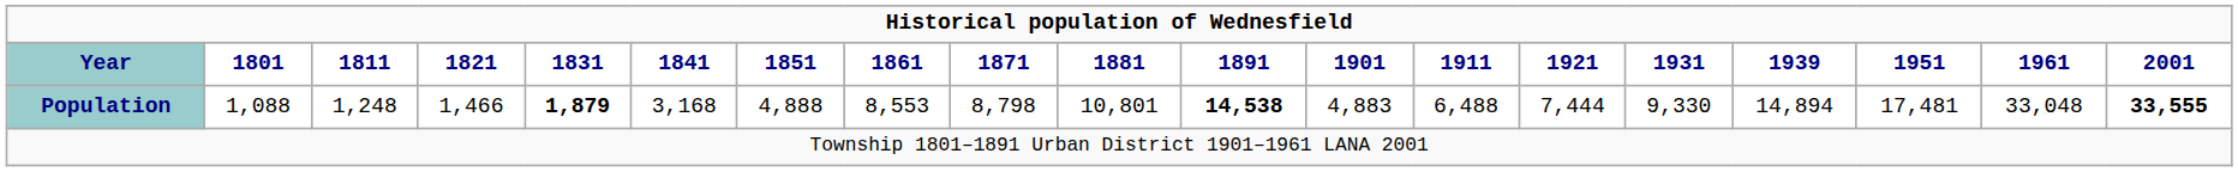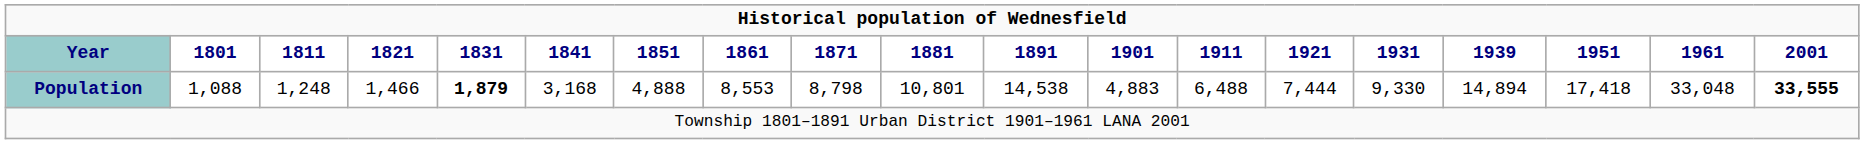 <table class="wikitable" style="font-size:85%;width:90%;border:0px;text-align:center;line-height:120%;margin:1em auto;">
 <tr>
 <td colspan="19" style="text-align:center;"><strong>Historical population of Wednesfield</strong></td>
 </tr>
 <tr>
 <th style="background: #99CCCC; color: #000080" height="17">Year</th>
 <th style="background: #FFFFFF; color:#000080;">1801</th>
 <th style="background: #FFFFFF; color:#000080;">1811</th>
 <th style="background: #FFFFFF; color:#000080;">1821</th>
 <th style="background: #FFFFFF; color:#000080;">1831</th>
 <th style="background: #FFFFFF; color:#000080;">1841</th>
 <th style="background: #FFFFFF; color:#000080;">1851</th>
 <th style="background: #FFFFFF; color:#000080;">1861</th>
 <th style="background: #FFFFFF; color:#000080;">1871</th>
 <th style="background: #FFFFFF; color:#000080;">1881</th>
 <th style="background: #FFFFFF; color:#000080;">1891</th>
 <th style="background: #FFFFFF; color:#000080;">1901</th>
 <th style="background: #FFFFFF; color:#000080;">1911</th>
 <th style="background: #FFFFFF; color:#000080;">1921</th>
 <th style="background: #FFFFFF; color:#000080;">1931</th>
 <th style="background: #FFFFFF; color:#000080;">1939</th>
 <th style="background: #FFFFFF; color:#000080;">1951</th>
 <th style="background: #FFFFFF; color:#000080;">1961</th>
 <th style="background: #FFFFFF; color:#000080;">2001</th>
 </tr>
 <tr Align="center">
 <th style="background: #99CCCC; color: #000080" height="17">Population</th>
 <td style="background: #FFFFFF; color: black;">1,088</td>
 <td style="background: #FFFFFF; color: black;">1,248</td>
 <td style="background: #FFFFFF; color: black;">1,466</td>
 <td style="background: #FFFFFF; color: black;"><strong>1,879</strong></td>
 <td style="background: #FFFFFF; color: black;">3,168</td>
 <td style="background: #FFFFFF; color: black;">4,888</td>
 <td style="background: #FFFFFF; color: black;">8,553</td>
 <td style="background: #FFFFFF; color: black;">8,798</td>
 <td style="background: #FFFFFF; color: black;">10,801</td>
-<td style="background: #FFFFFF; color: black;"><strong>14,538</strong></td>
+<td style="background: #FFFFFF; color: black;">14,538</td>
 <td style="background: #FFFFFF; color: black;">4,883</td>
 <td style="background: #FFFFFF; color: black;">6,488</td>
 <td style="background: #FFFFFF; color: black;">7,444</td>
 <td style="background: #FFFFFF; color: black;">9,330</td>
 <td style="background: #FFFFFF; color: black;">14,894</td>
-<td style="background: #FFFFFF; color: black;">17,481</td>
+<td style="background: #FFFFFF; color: black;">17,418</td>
 <td style="background: #FFFFFF; color: black;">33,048</td>
 <td style="background: #FFFFFF; color: black;"><strong>33,555</strong></td>
 </tr>
 <tr>
 <td colspan="19" style="text-align:center;font-size:90%;">Township 1801–1891 Urban District 1901–1961 LANA 2001</td>
 </tr>
 </table>
